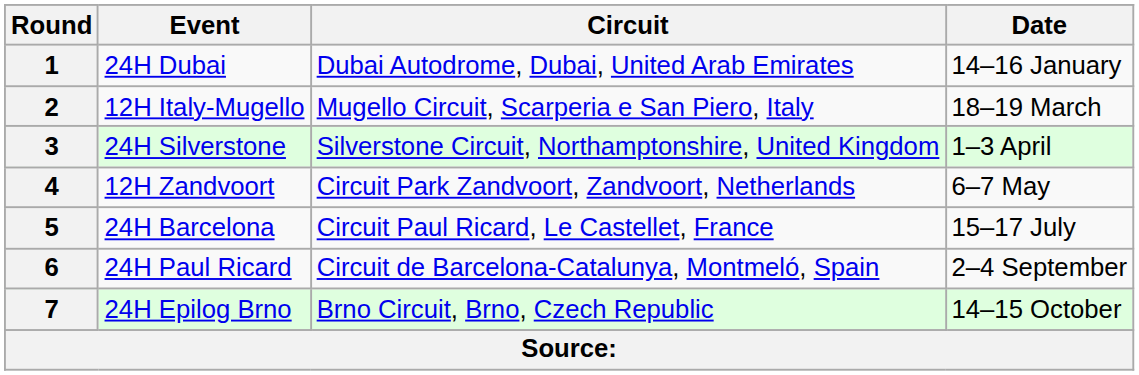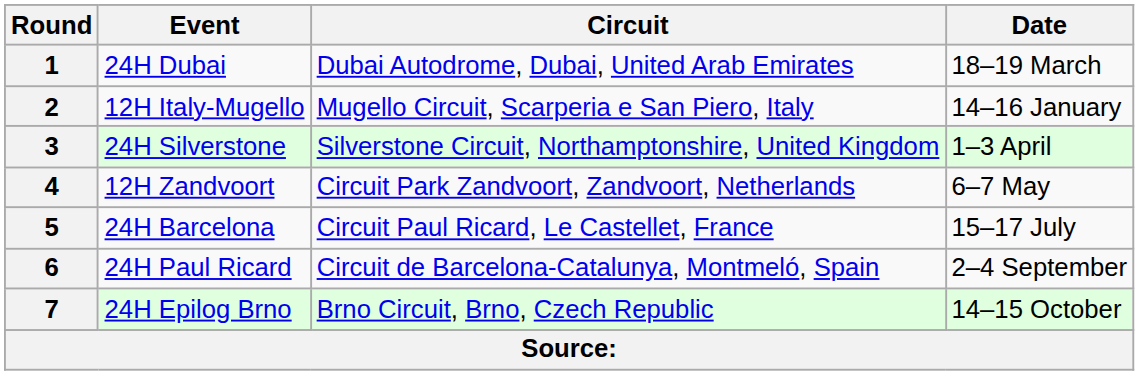 <table class="wikitable" style="font-size: 85%;">
 <tr>
 <th>Round</th>
 <th>Event</th>
 <th>Circuit</th>
 <th>Date</th>
 </tr>
 <tr>
 <th>1</th>
 <td><a href='#'>24H Dubai</a></td>
 <td> <a href='#'>Dubai Autodrome</a>, <a href='#'>Dubai</a>, <a href='#'>United Arab Emirates</a></td>
-<td>14–16 January</td>
+<td>18–19 March</td>
 </tr>
 <tr>
 <th>2</th>
 <td><a href='#'>12H Italy-Mugello</a></td>
 <td> <a href='#'>Mugello Circuit</a>, <a href='#'>Scarperia e San Piero</a>, <a href='#'>Italy</a></td>
-<td>18–19 March</td>
+<td>14–16 January</td>
 </tr>
 <tr bgcolor=#DFFFDF>
 <th>3</th>
 <td><a href='#'>24H Silverstone</a></td>
 <td> <a href='#'>Silverstone Circuit</a>, <a href='#'>Northamptonshire</a>, <a href='#'>United Kingdom</a></td>
 <td>1–3 April</td>
 </tr>
 <tr>
 <th>4</th>
 <td><a href='#'>12H Zandvoort</a></td>
 <td> <a href='#'>Circuit Park Zandvoort</a>, <a href='#'>Zandvoort</a>, <a href='#'>Netherlands</a></td>
 <td>6–7 May</td>
 </tr>
 <tr>
 <th>5</th>
 <td><a href='#'>24H Barcelona</a></td>
 <td> <a href='#'>Circuit Paul Ricard</a>, <a href='#'>Le Castellet</a>, <a href='#'>France</a></td>
 <td>15–17 July</td>
 </tr>
 <tr>
 <th>6</th>
 <td><a href='#'>24H Paul Ricard</a></td>
 <td> <a href='#'>Circuit de Barcelona-Catalunya</a>, <a href='#'>Montmeló</a>, <a href='#'>Spain</a></td>
 <td>2–4 September</td>
 </tr>
 <tr bgcolor=#DFFFDF>
 <th>7</th>
 <td><a href='#'>24H Epilog Brno</a></td>
 <td> <a href='#'>Brno Circuit</a>, <a href='#'>Brno</a>, <a href='#'>Czech Republic</a></td>
 <td>14–15 October</td>
 </tr>
 <tr>
 <th colspan=4>Source: </th>
 </tr>
 </table>
